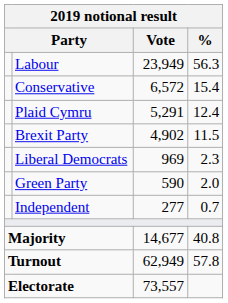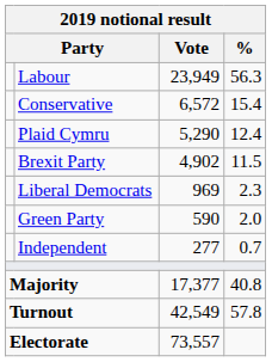 <table class="wikitable">
 <tr>
 <th colspan="4">2019 notional result  </th>
 </tr>
 <tr>
 <th colspan="2" bgcolor="#DDDDFF" width="130px">Party</th>
 <th bgcolor="#DDDDFF" width="50px">Vote</th>
 <th bgcolor="#DDDDFF" width="30px">%</th>
 </tr>
 <tr>
 <td></td>
 <td><a href='#'>Labour</a></td>
 <td align="right">23,949</td>
 <td align="right">56.3</td>
 </tr>
 <tr>
 <td></td>
 <td><a href='#'>Conservative</a></td>
 <td align="right">6,572</td>
 <td align="right">15.4</td>
 </tr>
 <tr>
 <td></td>
 <td><a href='#'>Plaid Cymru</a></td>
-<td align="right">5,291</td>
+<td align="right">5,290</td>
 <td align="right">12.4</td>
 </tr>
 <tr>
 <td></td>
 <td><a href='#'>Brexit Party</a></td>
 <td align="right">4,902</td>
 <td align="right">11.5</td>
 </tr>
 <tr>
 <td></td>
 <td><a href='#'>Liberal Democrats</a></td>
 <td align="right">969</td>
 <td align="right">2.3</td>
 </tr>
 <tr>
 <td></td>
 <td><a href='#'>Green Party</a></td>
 <td align="right">590</td>
 <td align="right">2.0</td>
 </tr>
 <tr>
 <td></td>
 <td><a href='#'>Independent</a></td>
 <td align="right">277</td>
 <td align="right">0.7</td>
 </tr>
 <tr>
 <td colspan="4" bgcolor="#EAECF0"></td>
 </tr>
 <tr>
 <td colspan="2"><strong>Majority</strong></td>
-<td align="right">14,677</td>
+<td align="right">17,377</td>
 <td align="right">40.8</td>
 </tr>
 <tr>
 <td colspan="2"><strong>Turnout</strong></td>
-<td align="right">62,949</td>
+<td align="right">42,549</td>
 <td align="right">57.8</td>
 </tr>
 <tr>
 <td colspan="2"><strong>Electorate</strong></td>
 <td align="right">73,557</td>
 </tr>
 </table>
